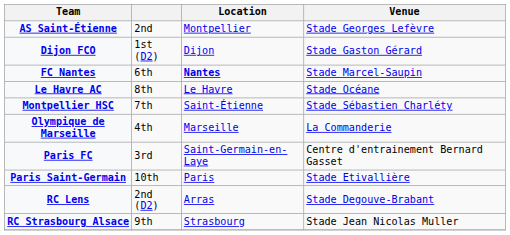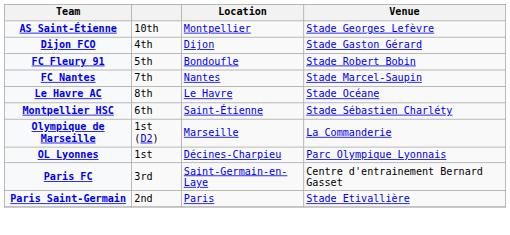 <table class="wikitable sortable plainrowheaders" style="font-size:95%">
 <tr>
 <th scope="col">Team</th>
 <th scope="col"></th>
 <th scope="col" class="unsortable">Location</th>
 <th scope="col" class="unsortable">Venue</th>
 </tr>
 <tr>
 <th scope="row" style="background:#f8f9fa"><strong><a href='#'>AS Saint-Étienne</a></strong></th>
-<td>2nd</td>
+<td>10th</td>
 <td><a href='#'>Montpellier</a></td>
 <td><a href='#'>Stade Georges Lefèvre</a></td>
 </tr>
 <tr>
 <th scope="row" style="background:#f8f9fa"><strong><a href='#'>Dijon FCO</a></strong></th>
-<td>1st (<a href='#'>D2</a>)</td>
+<td>4th</td>
 <td><a href='#'>Dijon</a></td>
 <td><a href='#'>Stade Gaston Gérard</a></td>
 </tr>
 <tr>
+<th scope="row" style="background:#f8f9fa"><strong><a href='#'>FC Fleury 91</a></strong></th>
+<td>5th</td>
+<td><a href='#'>Bondoufle</a></td>
+<td><a href='#'>Stade Robert Bobin</a></td>
+</tr>
+<tr>
 <th scope="row" style="background:#f8f9fa"><strong><a href='#'>FC Nantes</a></strong></th>
-<td>6th</td>
-<td><strong><a href='#'>Nantes</a></strong></td>
+<td>7th</td>
+<td><a href='#'>Nantes</a></td>
 <td><a href='#'>Stade Marcel-Saupin</a></td>
 </tr>
 <tr>
 <th scope="row" style="background:#f8f9fa"><strong><a href='#'>Le Havre AC</a></strong></th>
 <td>8th</td>
 <td><a href='#'>Le Havre</a></td>
 <td><a href='#'>Stade Océane</a></td>
 </tr>
 <tr>
 <th scope="row" style="background:#f8f9fa"><strong><a href='#'>Montpellier HSC</a></strong></th>
-<td>7th</td>
+<td>6th</td>
 <td><a href='#'>Saint-Étienne</a></td>
 <td><a href='#'>Stade Sébastien Charléty</a></td>
 </tr>
 <tr>
 <th scope="row" style="background:#f8f9fa"><strong><a href='#'>Olympique de Marseille</a></strong></th>
-<td>4th</td>
+<td>1st (<a href='#'>D2</a>)</td>
 <td><a href='#'>Marseille</a></td>
 <td><a href='#'>La Commanderie</a></td>
+</tr>
+<tr>
+<th scope="row" style="background:#f8f9fa"><strong><a href='#'>OL Lyonnes</a></strong></th>
+<td>1st</td>
+<td><a href='#'>Décines-Charpieu</a></td>
+<td><a href='#'>Parc Olympique Lyonnais</a></td>
 </tr>
 <tr>
 <th scope="row" style="background:#f8f9fa"><strong><a href='#'>Paris FC</a></strong></th>
 <td>3rd</td>
 <td><a href='#'>Saint-Germain-en-Laye</a></td>
 <td>Centre d'entrainement Bernard Gasset</td>
 </tr>
 <tr>
 <th scope="row" style="background:#f8f9fa"><strong><a href='#'>Paris Saint-Germain</a></strong></th>
-<td>10th</td>
+<td>2nd</td>
 <td><a href='#'>Paris</a></td>
 <td><a href='#'>Stade Etivallière</a></td>
 </tr>
 <tr>
-<th scope="row" style="background:#f8f9fa"><strong><a href='#'>RC Lens</a></strong></th>
-<td>2nd (<a href='#'>D2</a>)</td>
-<td><a href='#'>Arras</a></td>
-<td><a href='#'>Stade Degouve-Brabant</a></td>
-</tr>
-<tr>
-<th scope="row" style="background:#f8f9fa"><strong><a href='#'>RC Strasbourg Alsace</a></strong></th>
-<td>9th</td>
-<td><a href='#'>Strasbourg</a></td>
-<td>Stade Jean Nicolas Muller</td>
-</tr>
-<tr>
 </tr>
 </table>
